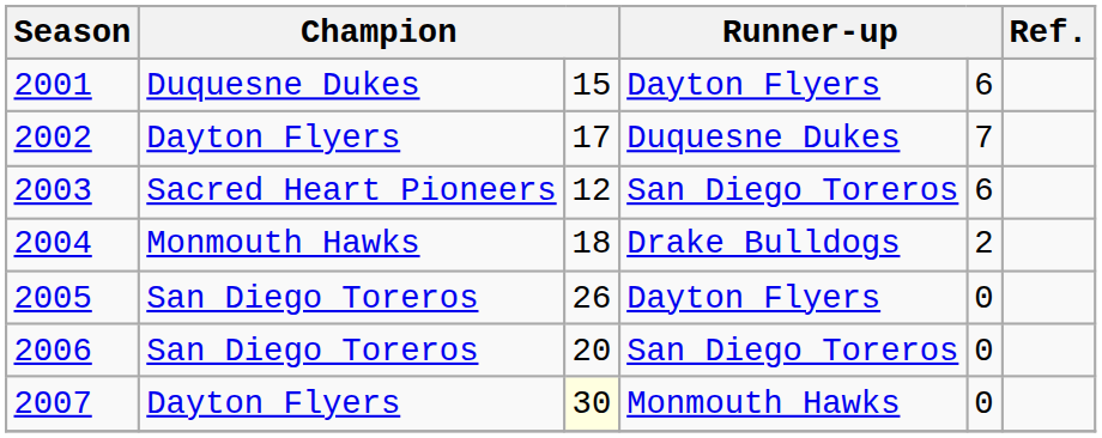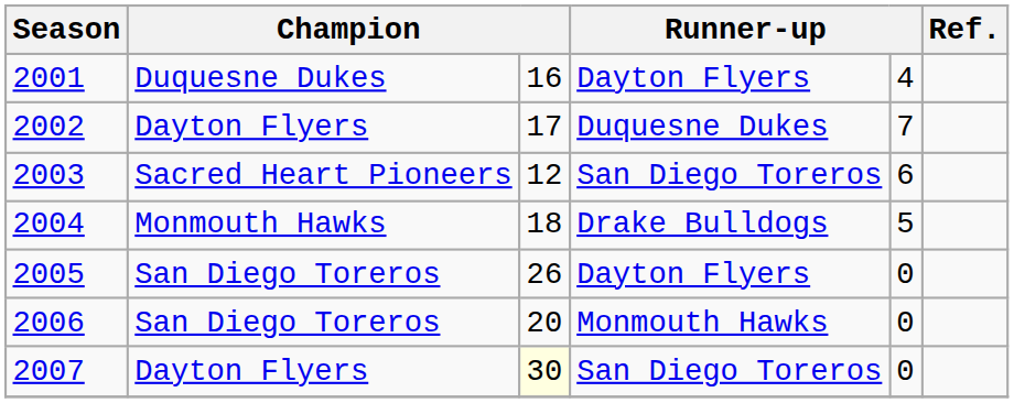 <table class="wikitable">
 <tr>
 <th>Season</th>
 <th colspan=2>Champion</th>
 <th colspan=2>Runner-up</th>
 <th>Ref.</th>
 </tr>
 <tr>
 <td><a href='#'>2001</a></td>
 <td><a href='#'>Duquesne Dukes</a></td>
-<td>15</td>
+<td>16</td>
 <td><a href='#'>Dayton Flyers</a></td>
-<td>6</td>
+<td>4</td>
 <td></td>
 </tr>
 <tr>
 <td><a href='#'>2002</a></td>
 <td><a href='#'>Dayton Flyers</a></td>
 <td>17</td>
 <td><a href='#'>Duquesne Dukes</a></td>
 <td>7</td>
 <td></td>
 </tr>
 <tr>
 <td><a href='#'>2003</a></td>
 <td><a href='#'>Sacred Heart Pioneers</a></td>
 <td>12</td>
 <td><a href='#'>San Diego Toreros</a></td>
 <td>6</td>
 <td></td>
 </tr>
 <tr>
 <td><a href='#'>2004</a></td>
 <td><a href='#'>Monmouth Hawks</a></td>
 <td>18</td>
 <td><a href='#'>Drake Bulldogs</a></td>
-<td>2</td>
+<td>5</td>
 <td></td>
 </tr>
 <tr>
 <td><a href='#'>2005</a></td>
 <td><a href='#'>San Diego Toreros</a></td>
 <td>26</td>
 <td><a href='#'>Dayton Flyers</a></td>
 <td>0</td>
 <td></td>
 </tr>
 <tr>
 <td><a href='#'>2006</a></td>
 <td><a href='#'>San Diego Toreros</a></td>
 <td>20</td>
-<td><a href='#'>San Diego Toreros</a></td>
+<td><a href='#'>Monmouth Hawks</a></td>
 <td>0</td>
 <td></td>
 </tr>
 <tr>
 <td><a href='#'>2007</a></td>
 <td><a href='#'>Dayton Flyers</a></td>
 <td style="background: lightyellow;">30</td>
-<td><a href='#'>Monmouth Hawks</a></td>
+<td><a href='#'>San Diego Toreros</a></td>
 <td>0</td>
 <td></td>
 </tr>
 <tr>
 </tr>
 </table>
